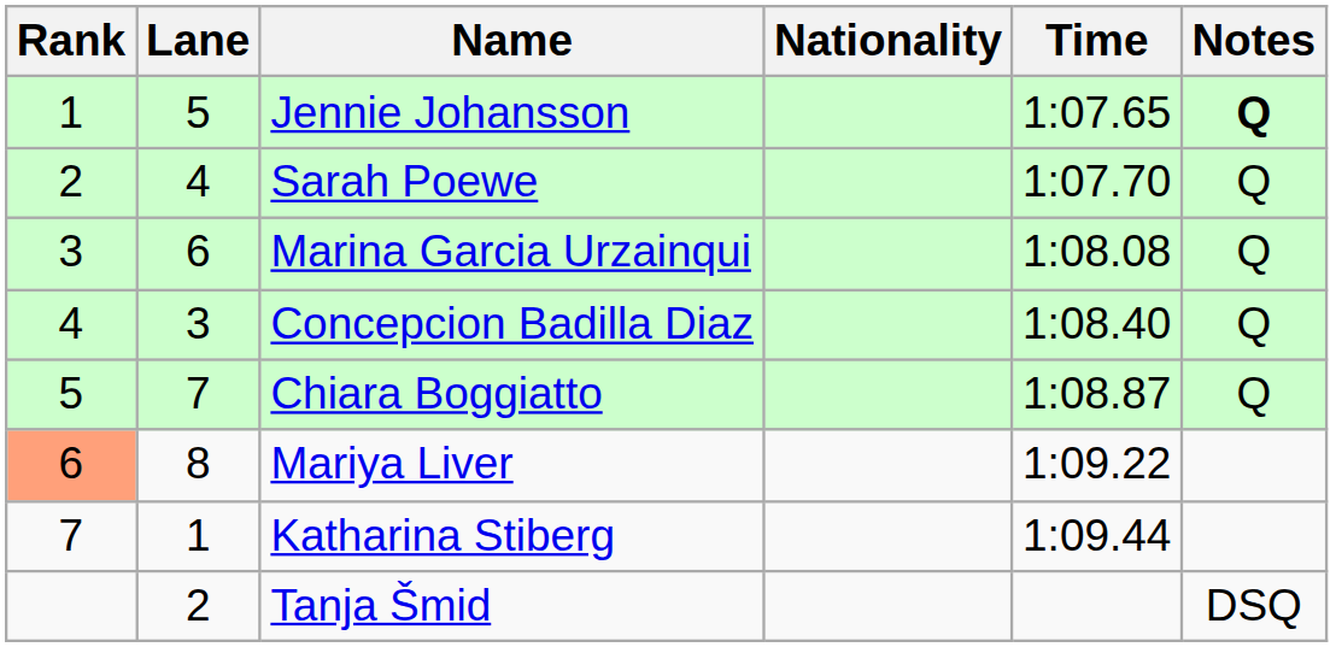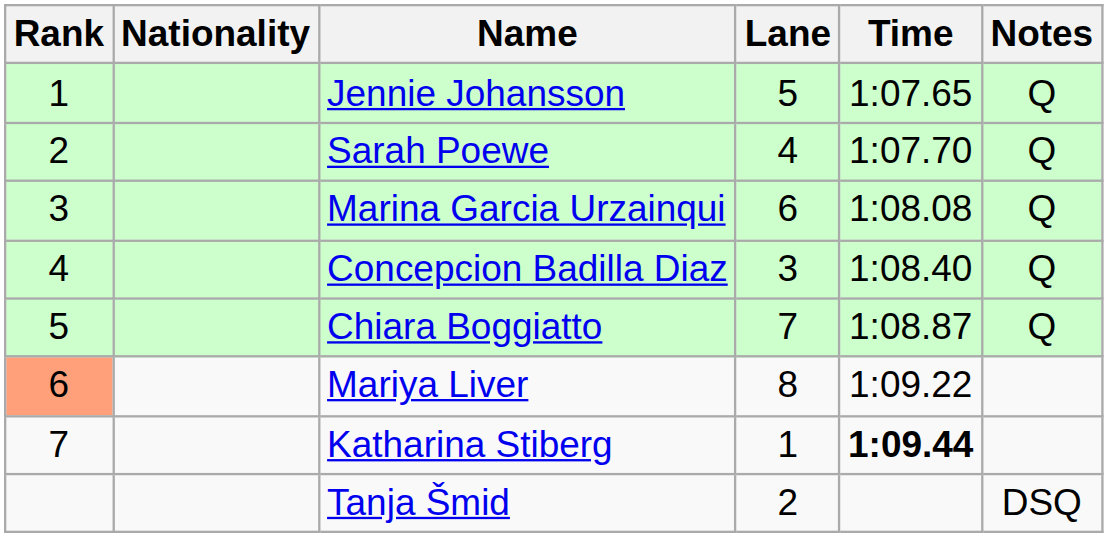 <table class="wikitable sortable" style="text-align:center">
 <tr>
 <th>Rank</th>
+<th>Nationality</th>
+<th>Name</th>
 <th>Lane</th>
-<th>Name</th>
-<th>Nationality</th>
 <th>Time</th>
 <th>Notes</th>
 </tr>
 <tr bgcolor=ccffcc>
 <td>1</td>
+<td align=left></td>
+<td align=left><a href='#'>Jennie Johansson</a></td>
 <td>5</td>
-<td align=left><a href='#'>Jennie Johansson</a></td>
-<td align=left></td>
 <td>1:07.65</td>
-<td><strong>Q</strong></td>
+<td>Q</td>
 </tr>
 <tr bgcolor=ccffcc>
 <td>2</td>
+<td align=left></td>
+<td align=left><a href='#'>Sarah Poewe</a></td>
 <td>4</td>
-<td align=left><a href='#'>Sarah Poewe</a></td>
-<td align=left></td>
 <td>1:07.70</td>
 <td>Q</td>
 </tr>
 <tr bgcolor=ccffcc>
 <td>3</td>
+<td align=left></td>
+<td align=left><a href='#'>Marina Garcia Urzainqui</a></td>
 <td>6</td>
-<td align=left><a href='#'>Marina Garcia Urzainqui</a></td>
-<td align=left></td>
 <td>1:08.08</td>
 <td>Q</td>
 </tr>
 <tr bgcolor=ccffcc>
 <td>4</td>
+<td align=left></td>
+<td align=left><a href='#'>Concepcion Badilla Diaz</a></td>
 <td>3</td>
-<td align=left><a href='#'>Concepcion Badilla Diaz</a></td>
-<td align=left></td>
 <td>1:08.40</td>
 <td>Q</td>
 </tr>
 <tr bgcolor=ccffcc>
 <td>5</td>
+<td align=left></td>
+<td align=left><a href='#'>Chiara Boggiatto</a></td>
 <td>7</td>
-<td align=left><a href='#'>Chiara Boggiatto</a></td>
-<td align=left></td>
 <td>1:08.87</td>
 <td>Q</td>
 </tr>
 <tr>
 <td style="background: lightsalmon;">6</td>
+<td align=left></td>
+<td align=left><a href='#'>Mariya Liver</a></td>
 <td>8</td>
-<td align=left><a href='#'>Mariya Liver</a></td>
-<td align=left></td>
 <td>1:09.22</td>
 <td></td>
 </tr>
 <tr>
 <td>7</td>
+<td align=left></td>
+<td align=left><a href='#'>Katharina Stiberg</a></td>
 <td>1</td>
-<td align=left><a href='#'>Katharina Stiberg</a></td>
-<td align=left></td>
-<td>1:09.44</td>
+<td><strong>1:09.44</strong></td>
 <td></td>
 </tr>
 <tr>
 <td></td>
+<td align=left></td>
+<td align=left><a href='#'>Tanja Šmid</a></td>
 <td>2</td>
-<td align=left><a href='#'>Tanja Šmid</a></td>
-<td align=left></td>
 <td></td>
 <td>DSQ</td>
 </tr>
 </table>
